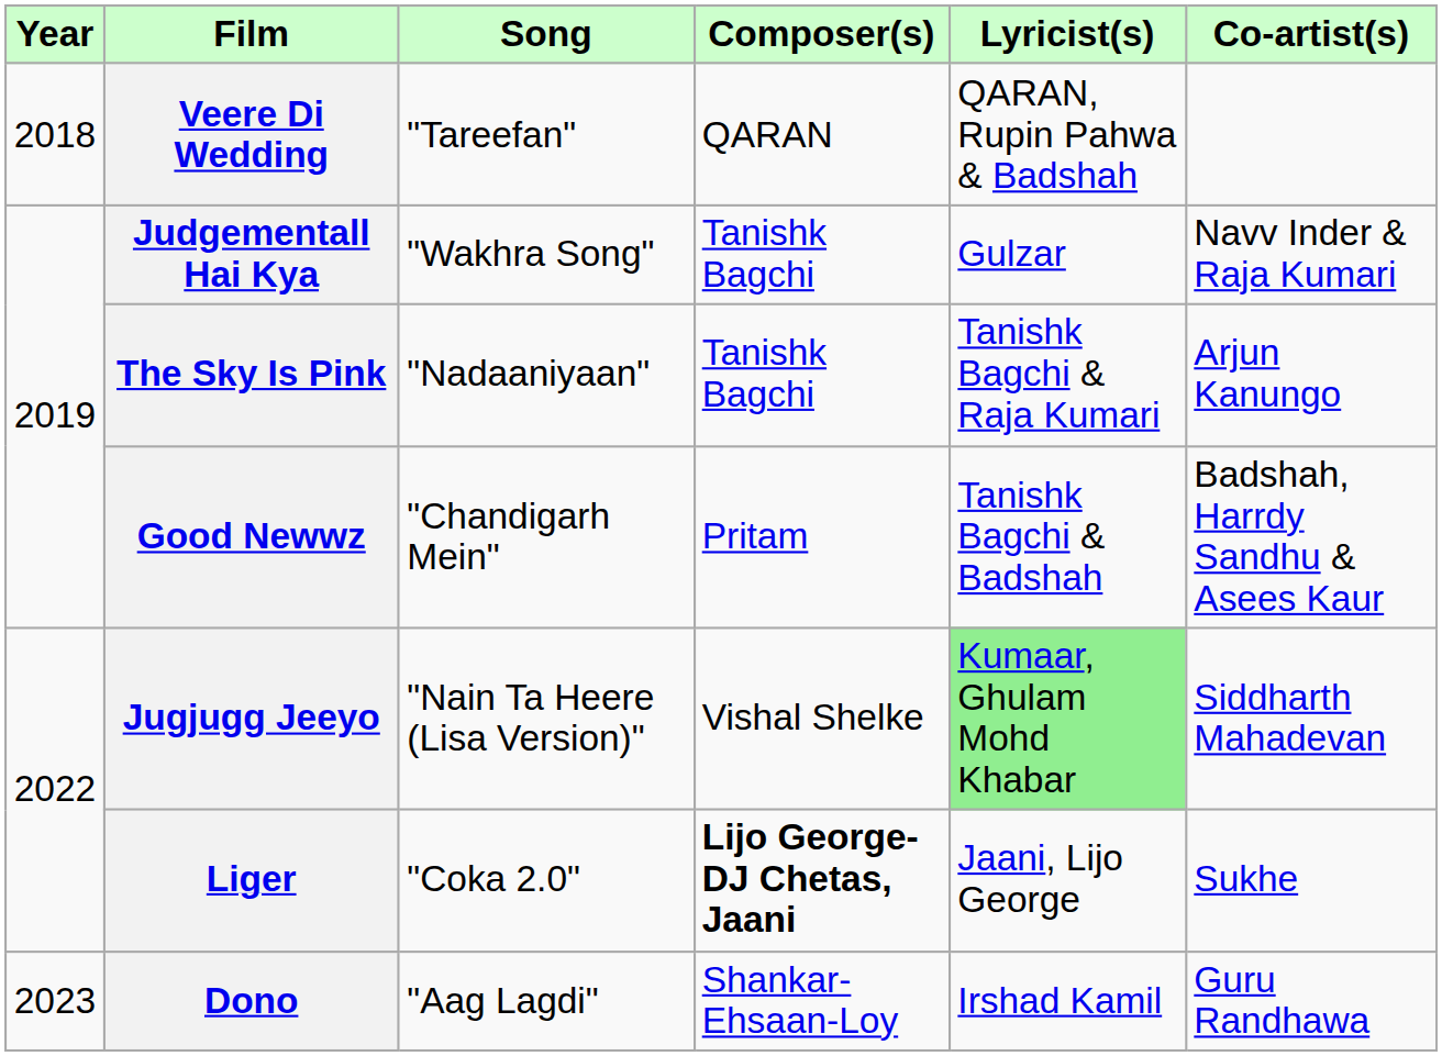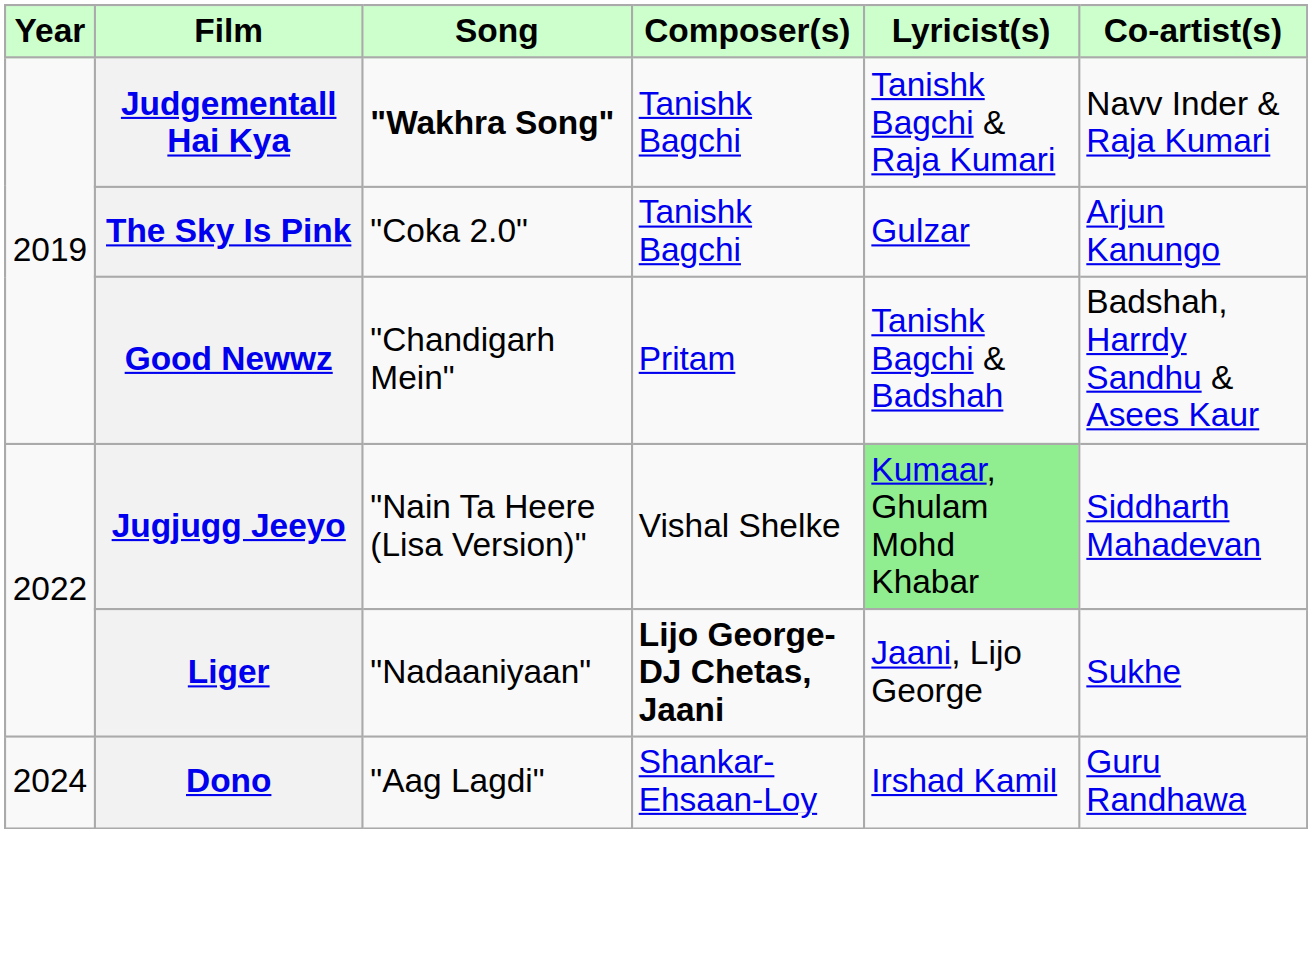 <table class="wikitable plainrowheaders" width="100%" "textcolor:#000;">
 <tr style="background:#cfc; text-align:center;">
 <td scope="col" width=5%><strong>Year</strong></td>
 <td scope="col" width=21%><strong>Film</strong></td>
 <td scope="col" width=21%><strong>Song</strong></td>
 <td scope="col" width=18%><strong>Composer(s)</strong></td>
 <td scope="col" width=17%><strong>Lyricist(s)</strong></td>
 <td scope="col" width=18%><strong>Co-artist(s)</strong></td>
 </tr>
 <tr>
-<td>2018</td>
-<th scope="row"><a href='#'>Veere Di Wedding</a></th>
-<td>"Tareefan" </td>
-<td>QARAN</td>
-<td>QARAN, Rupin Pahwa & <a href='#'>Badshah</a></td>
-<td></td>
-</tr>
-<tr>
 <td rowspan=3>2019</td>
 <th scope="row"><a href='#'>Judgementall Hai Kya</a></th>
-<td>"Wakhra Song"</td>
+<td><strong>"Wakhra Song"</strong></td>
 <td><a href='#'>Tanishk Bagchi</a></td>
-<td><a href='#'>Gulzar</a></td>
+<td><a href='#'>Tanishk Bagchi</a> & <a href='#'>Raja Kumari</a></td>
 <td>Navv Inder & <a href='#'>Raja Kumari</a></td>
 </tr>
 <tr>
 <th scope="row"><a href='#'>The Sky Is Pink</a></th>
-<td>"Nadaaniyaan"</td>
+<td>"Coka 2.0"</td>
 <td><a href='#'>Tanishk Bagchi</a></td>
-<td><a href='#'>Tanishk Bagchi</a> & <a href='#'>Raja Kumari</a></td>
+<td><a href='#'>Gulzar</a></td>
 <td><a href='#'>Arjun Kanungo</a></td>
 </tr>
 <tr>
 <th scope="row"><a href='#'>Good Newwz</a></th>
 <td>"Chandigarh Mein"</td>
 <td><a href='#'>Pritam</a></td>
 <td><a href='#'>Tanishk Bagchi</a> & <a href='#'>Badshah</a></td>
 <td>Badshah, <a href='#'>Harrdy Sandhu</a> & <a href='#'>Asees Kaur</a></td>
 </tr>
 <tr>
 <td rowspan="2">2022</td>
 <th scope="row"><a href='#'>Jugjugg Jeeyo</a></th>
 <td>"Nain Ta Heere (Lisa Version)"</td>
 <td>Vishal Shelke</td>
 <td style="background: lightgreen;"><a href='#'>Kumaar</a>, Ghulam Mohd Khabar</td>
 <td><a href='#'>Siddharth Mahadevan</a></td>
 </tr>
 <tr>
 <th scope="row"><a href='#'>Liger</a></th>
-<td>"Coka 2.0"</td>
+<td>"Nadaaniyaan"</td>
 <td><strong>Lijo George-DJ Chetas, Jaani</strong></td>
 <td><a href='#'>Jaani</a>, Lijo George</td>
 <td><a href='#'>Sukhe</a></td>
 </tr>
 <tr>
-<td>2023</td>
+<td>2024</td>
 <th scope="row"><a href='#'>Dono</a></th>
 <td>"Aag Lagdi"</td>
 <td><a href='#'>Shankar-Ehsaan-Loy</a></td>
 <td><a href='#'>Irshad Kamil</a></td>
 <td><a href='#'>Guru Randhawa</a></td>
 </tr>
 </table>
